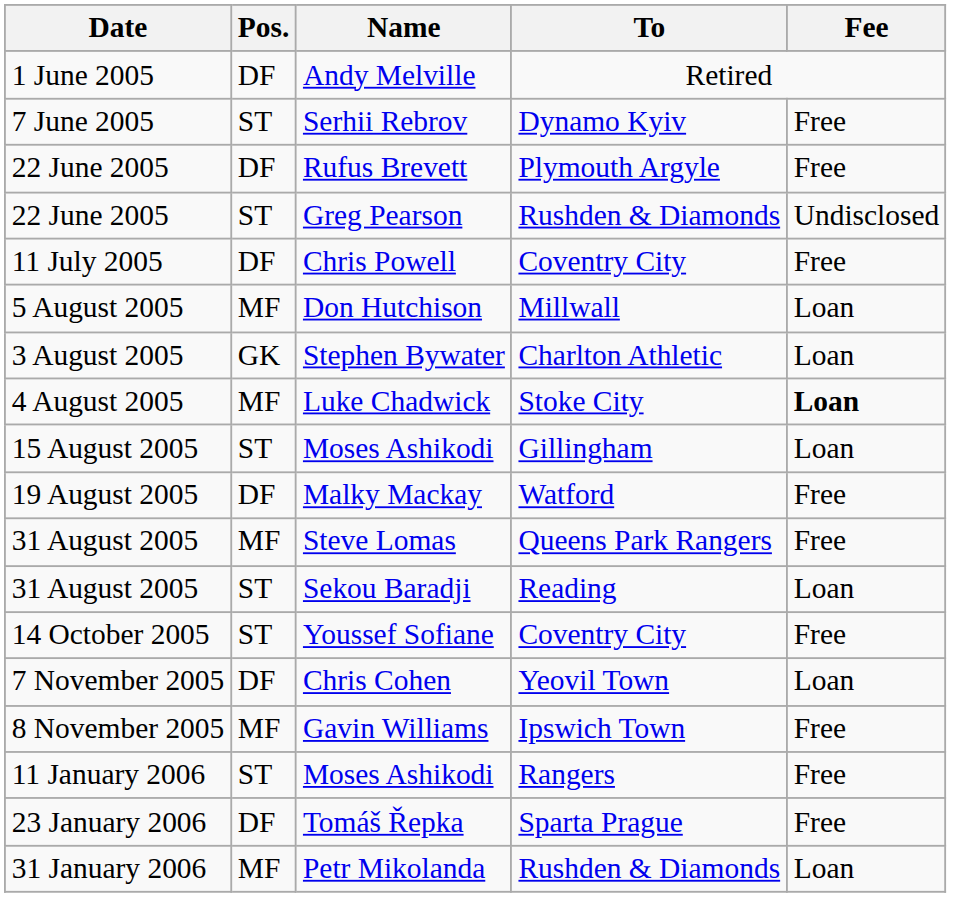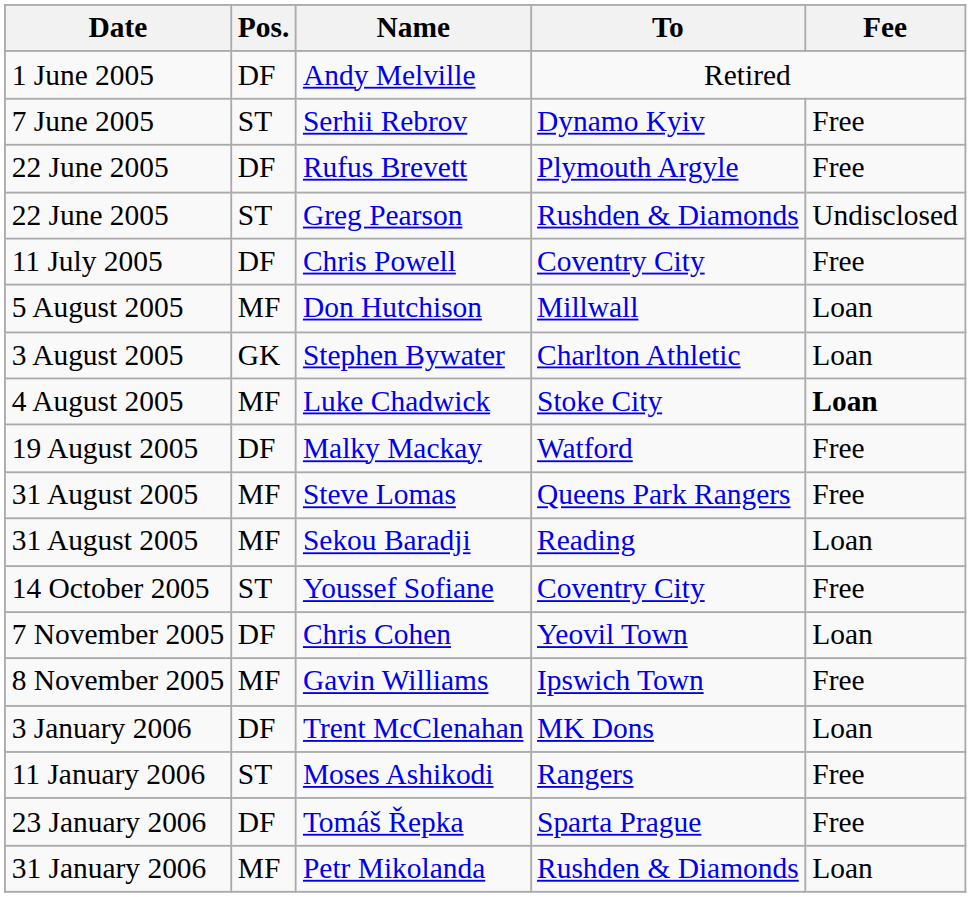 <table class="wikitable">
 <tr>
 <th>Date</th>
 <th>Pos.</th>
 <th>Name</th>
 <th>To</th>
 <th>Fee</th>
 </tr>
 <tr>
 <td>1 June 2005</td>
 <td>DF</td>
 <td> <a href='#'>Andy Melville</a></td>
 <td colspan=2 align=center>Retired</td>
 </tr>
 <tr>
 <td>7 June 2005</td>
 <td>ST</td>
 <td> <a href='#'>Serhii Rebrov</a></td>
 <td> <a href='#'>Dynamo Kyiv</a></td>
 <td>Free</td>
 </tr>
 <tr>
 <td>22 June 2005</td>
 <td>DF</td>
 <td> <a href='#'>Rufus Brevett</a></td>
 <td> <a href='#'>Plymouth Argyle</a></td>
 <td>Free</td>
 </tr>
 <tr>
 <td>22 June 2005</td>
 <td>ST</td>
 <td> <a href='#'>Greg Pearson</a></td>
 <td> <a href='#'>Rushden & Diamonds</a></td>
 <td>Undisclosed</td>
 </tr>
 <tr>
 <td>11 July 2005</td>
 <td>DF</td>
 <td> <a href='#'>Chris Powell</a></td>
 <td> <a href='#'>Coventry City</a></td>
 <td>Free</td>
 </tr>
 <tr>
 <td>5 August 2005</td>
 <td>MF</td>
 <td> <a href='#'>Don Hutchison</a></td>
 <td> <a href='#'>Millwall</a></td>
 <td>Loan</td>
 </tr>
 <tr>
 <td>3 August 2005</td>
 <td>GK</td>
 <td> <a href='#'>Stephen Bywater</a></td>
 <td> <a href='#'>Charlton Athletic</a></td>
 <td>Loan</td>
 </tr>
 <tr>
 <td>4 August 2005</td>
 <td>MF</td>
 <td> <a href='#'>Luke Chadwick</a></td>
 <td> <a href='#'>Stoke City</a></td>
 <td><strong>Loan</strong></td>
 </tr>
 <tr>
-<td>15 August 2005</td>
-<td>ST</td>
-<td> <a href='#'>Moses Ashikodi</a></td>
-<td> <a href='#'>Gillingham</a></td>
-<td>Loan</td>
-</tr>
-<tr>
 <td>19 August 2005</td>
 <td>DF</td>
 <td> <a href='#'>Malky Mackay</a></td>
 <td> <a href='#'>Watford</a></td>
 <td>Free</td>
 </tr>
 <tr>
 <td>31 August 2005</td>
 <td>MF</td>
 <td> <a href='#'>Steve Lomas</a></td>
 <td> <a href='#'>Queens Park Rangers</a></td>
 <td>Free</td>
 </tr>
 <tr>
 <td>31 August 2005</td>
-<td>ST</td>
+<td>MF</td>
 <td> <a href='#'>Sekou Baradji</a></td>
 <td> <a href='#'>Reading</a></td>
 <td>Loan</td>
 </tr>
 <tr>
 <td>14 October 2005</td>
 <td>ST</td>
 <td> <a href='#'>Youssef Sofiane</a></td>
 <td> <a href='#'>Coventry City</a></td>
 <td>Free</td>
 </tr>
 <tr>
 <td>7 November 2005</td>
 <td>DF</td>
 <td> <a href='#'>Chris Cohen</a></td>
 <td> <a href='#'>Yeovil Town</a></td>
 <td>Loan</td>
 </tr>
 <tr>
 <td>8 November 2005</td>
 <td>MF</td>
 <td> <a href='#'>Gavin Williams</a></td>
 <td> <a href='#'>Ipswich Town</a></td>
 <td>Free</td>
 </tr>
 <tr>
+<td>3 January 2006</td>
+<td>DF</td>
+<td> <a href='#'>Trent McClenahan</a></td>
+<td> <a href='#'>MK Dons</a></td>
+<td>Loan</td>
+</tr>
+<tr>
 <td>11 January 2006</td>
 <td>ST</td>
 <td> <a href='#'>Moses Ashikodi</a></td>
 <td> <a href='#'>Rangers</a></td>
 <td>Free</td>
 </tr>
 <tr>
 <td>23 January 2006</td>
 <td>DF</td>
 <td> <a href='#'>Tomáš Řepka</a></td>
 <td> <a href='#'>Sparta Prague</a></td>
 <td>Free</td>
 </tr>
 <tr>
 <td>31 January 2006</td>
 <td>MF</td>
 <td> <a href='#'>Petr Mikolanda</a></td>
 <td> <a href='#'>Rushden & Diamonds</a></td>
 <td>Loan</td>
 </tr>
 </table>
